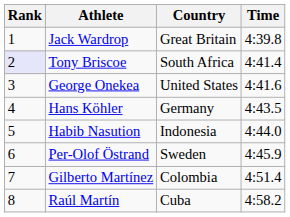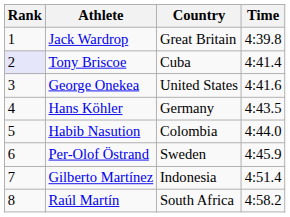 <table class="wikitable">
 <tr>
 <th>Rank</th>
 <th>Athlete</th>
 <th>Country</th>
 <th>Time</th>
 </tr>
 <tr>
 <td>1</td>
 <td><a href='#'>Jack Wardrop</a></td>
 <td>Great Britain</td>
 <td>4:39.8</td>
 </tr>
 <tr>
 <td style="background: lavender;">2</td>
 <td><a href='#'>Tony Briscoe</a></td>
-<td>South Africa</td>
+<td>Cuba</td>
 <td>4:41.4</td>
 </tr>
 <tr>
 <td>3</td>
 <td><a href='#'>George Onekea</a></td>
 <td>United States</td>
 <td>4:41.6</td>
 </tr>
 <tr>
 <td>4</td>
 <td><a href='#'>Hans Köhler</a></td>
 <td>Germany</td>
 <td>4:43.5</td>
 </tr>
 <tr>
 <td>5</td>
 <td><a href='#'>Habib Nasution</a></td>
-<td>Indonesia</td>
+<td>Colombia</td>
 <td>4:44.0</td>
 </tr>
 <tr>
 <td>6</td>
 <td><a href='#'>Per-Olof Östrand</a></td>
 <td>Sweden</td>
 <td>4:45.9</td>
 </tr>
 <tr>
 <td>7</td>
 <td><a href='#'>Gilberto Martínez</a></td>
-<td>Colombia</td>
+<td>Indonesia</td>
 <td>4:51.4</td>
 </tr>
 <tr>
 <td>8</td>
 <td><a href='#'>Raúl Martín</a></td>
-<td>Cuba</td>
+<td>South Africa</td>
 <td>4:58.2</td>
 </tr>
 </table>
